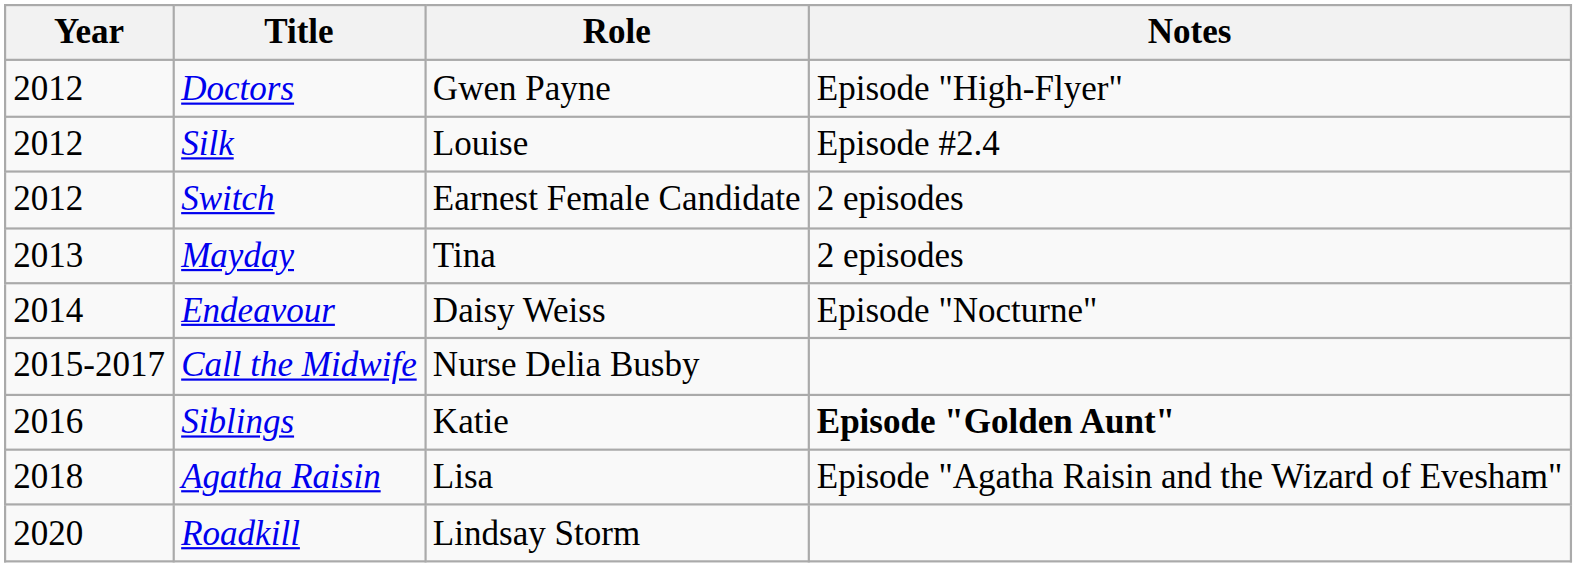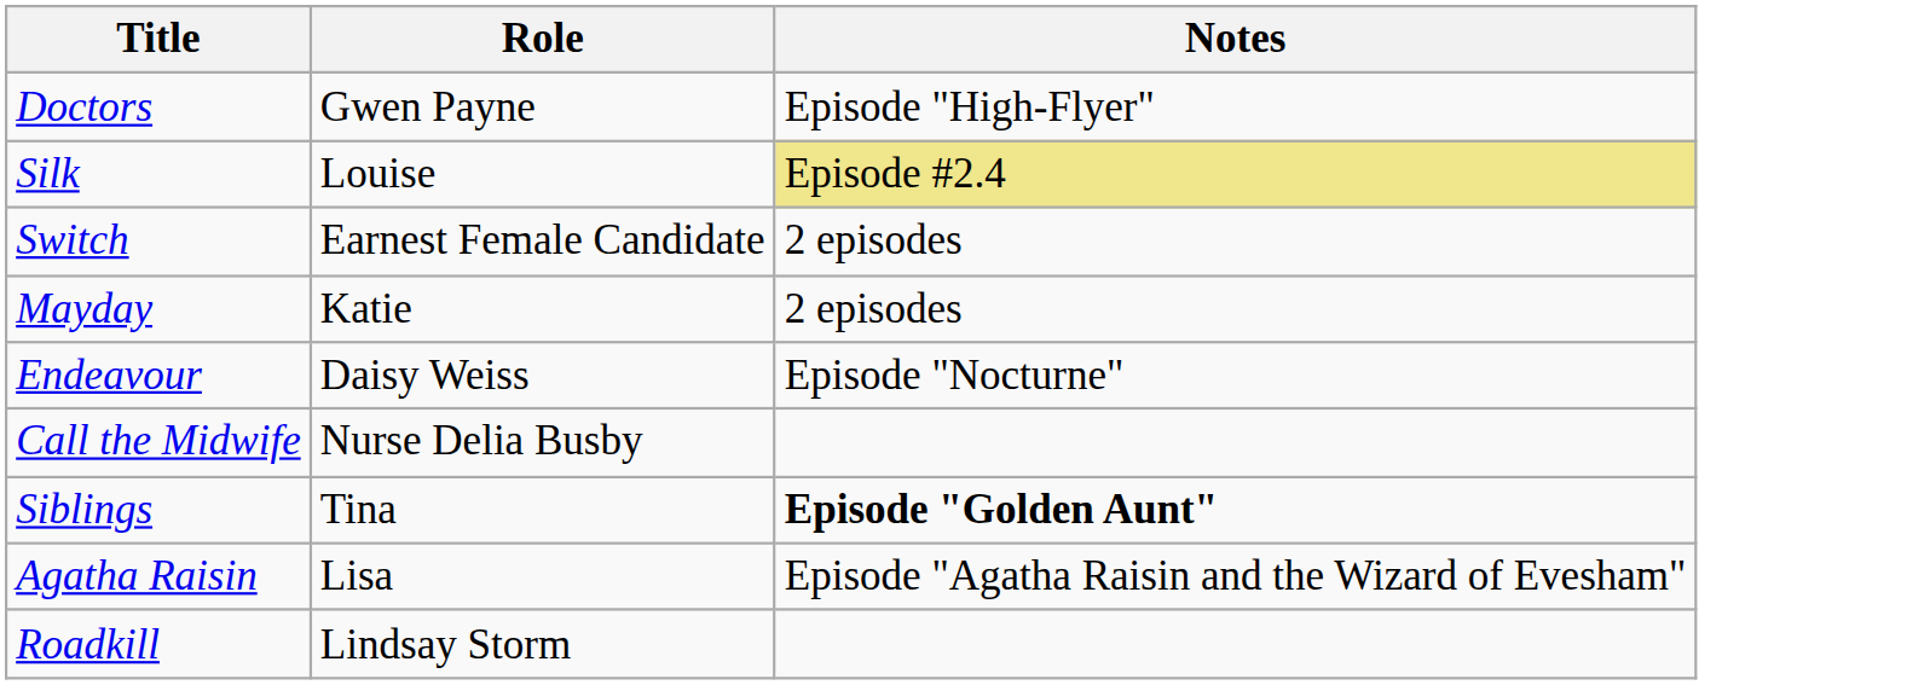 <table class="wikitable sortable">
 <tr>
-<th>Year</th>
 <th>Title</th>
 <th>Role</th>
 <th class="unsortable">Notes</th>
 </tr>
 <tr>
-<td>2012</td>
 <td><em><a href='#'>Doctors</a></em></td>
 <td>Gwen Payne</td>
 <td>Episode "High-Flyer"</td>
 </tr>
 <tr>
-<td>2012</td>
 <td><em><a href='#'>Silk</a></em></td>
 <td>Louise</td>
-<td>Episode #2.4</td>
+<td style="background: khaki;">Episode #2.4</td>
 </tr>
 <tr>
-<td>2012</td>
 <td><em><a href='#'>Switch</a></em></td>
 <td>Earnest Female Candidate</td>
 <td>2 episodes</td>
 </tr>
 <tr>
-<td>2013</td>
 <td><em><a href='#'>Mayday</a></em></td>
-<td>Tina</td>
+<td>Katie</td>
 <td>2 episodes</td>
 </tr>
 <tr>
-<td>2014</td>
 <td><em><a href='#'>Endeavour</a></em></td>
 <td>Daisy Weiss</td>
 <td>Episode "Nocturne"</td>
 </tr>
 <tr>
-<td>2015-2017</td>
 <td><em><a href='#'>Call the Midwife</a></em></td>
 <td>Nurse Delia Busby</td>
 <td></td>
 </tr>
 <tr>
-<td>2016</td>
 <td><em><a href='#'>Siblings</a></em></td>
-<td>Katie</td>
+<td>Tina</td>
 <td><strong>Episode "Golden Aunt"</strong></td>
 </tr>
 <tr>
-<td>2018</td>
 <td><em><a href='#'>Agatha Raisin</a></em></td>
 <td>Lisa</td>
 <td>Episode "Agatha Raisin and the Wizard of Evesham"</td>
 </tr>
 <tr>
-<td>2020</td>
 <td><em><a href='#'>Roadkill</a></em></td>
 <td>Lindsay Storm</td>
 <td></td>
 </tr>
 </table>
